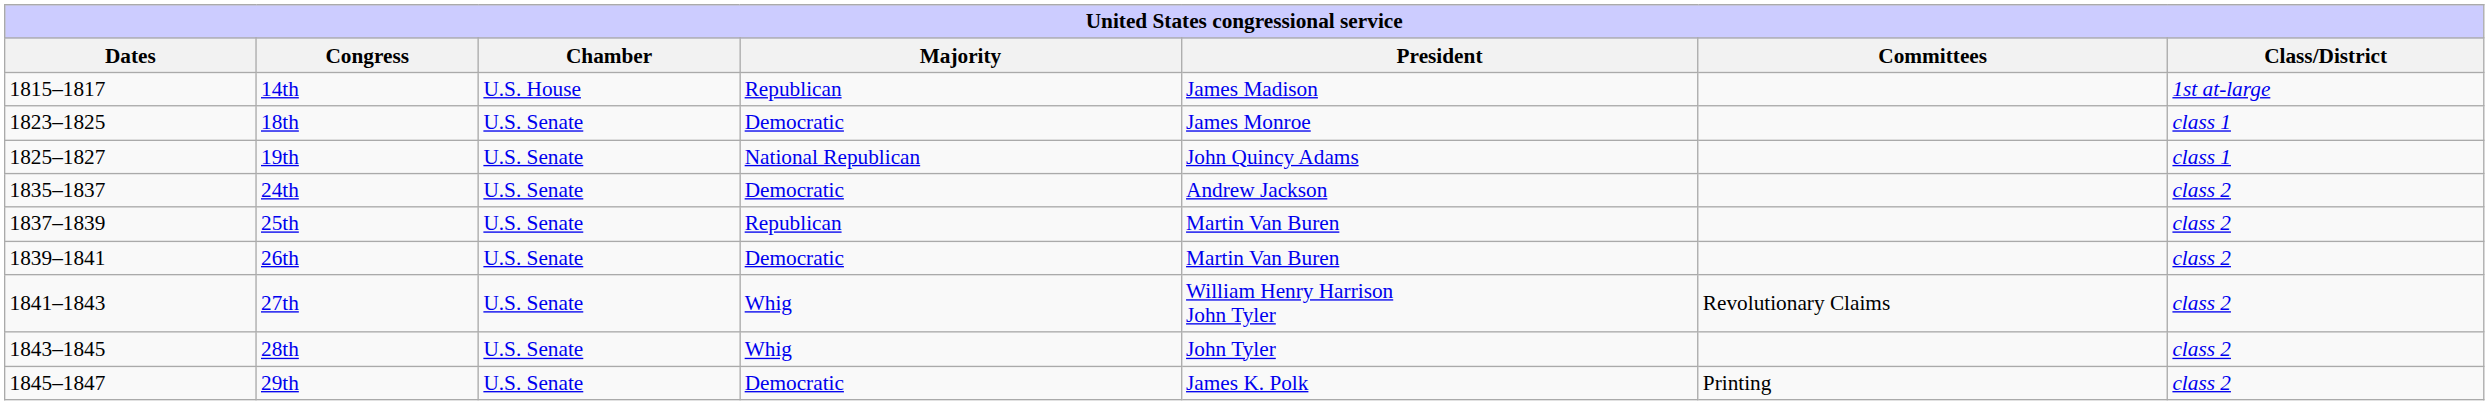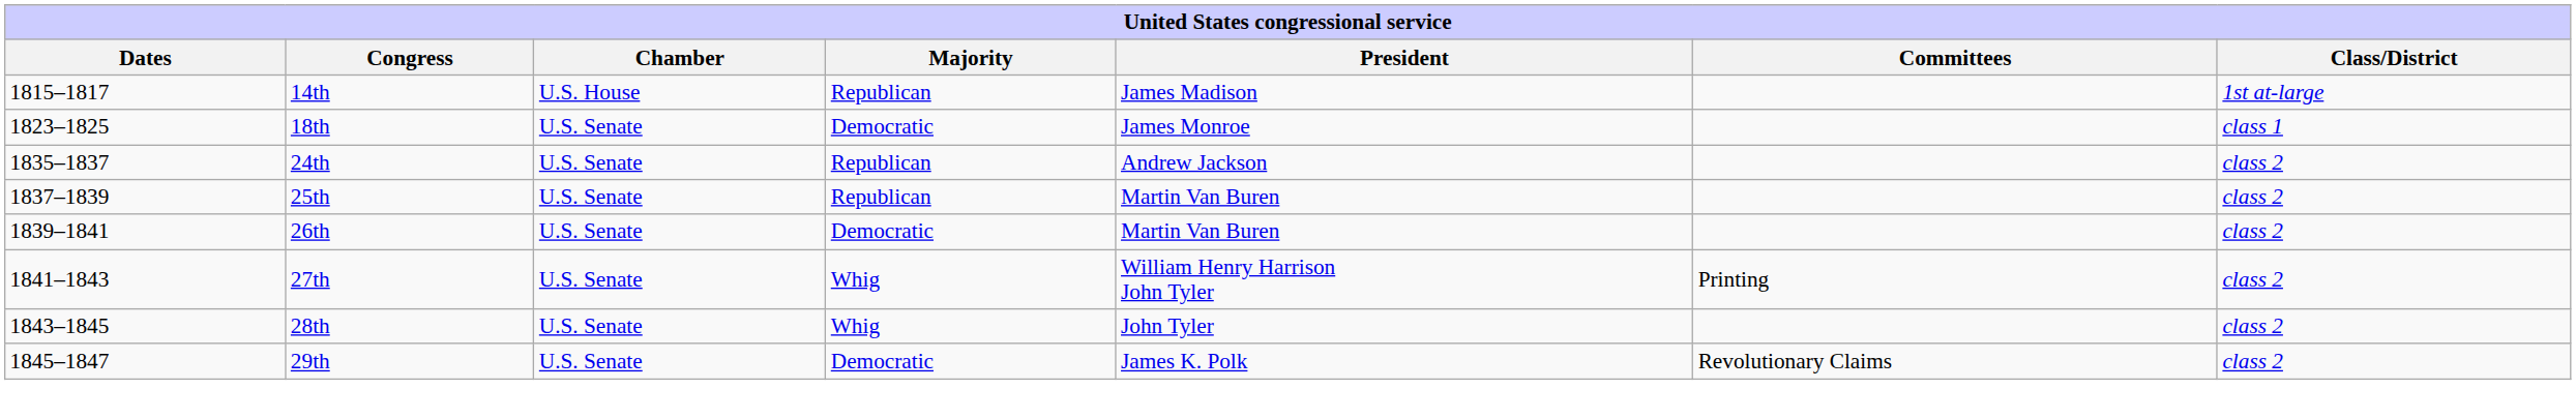 <table class=wikitable style="width: 94%" style="text-align: center;" align="center">
 <tr bgcolor=#cccccc>
 <th colspan=7 style="background: #ccccff;">United States congressional service</th>
 </tr>
 <tr>
 <th><strong>Dates</strong></th>
 <th><strong>Congress</strong></th>
 <th><strong>Chamber</strong></th>
 <th><strong>Majority</strong></th>
 <th><strong>President</strong></th>
 <th><strong>Committees</strong></th>
 <th><strong>Class/District</strong></th>
 </tr>
 <tr>
 <td>1815–1817</td>
 <td><a href='#'>14th</a></td>
 <td><a href='#'>U.S. House</a></td>
 <td><a href='#'>Republican</a></td>
 <td><a href='#'>James Madison</a></td>
 <td></td>
 <td><a href='#'><em>1st at-large</em></a></td>
 </tr>
 <tr>
 <td>1823–1825</td>
 <td><a href='#'>18th</a></td>
 <td><a href='#'>U.S. Senate</a></td>
 <td><a href='#'>Democratic</a></td>
 <td><a href='#'>James Monroe</a></td>
 <td></td>
 <td><a href='#'><em>class 1</em></a></td>
 </tr>
 <tr>
-<td>1825–1827</td>
-<td><a href='#'>19th</a></td>
-<td><a href='#'>U.S. Senate</a></td>
-<td><a href='#'>National Republican</a></td>
-<td><a href='#'>John Quincy Adams</a></td>
-<td></td>
-<td><a href='#'><em>class 1</em></a></td>
-</tr>
-<tr>
 <td>1835–1837</td>
 <td><a href='#'>24th</a></td>
 <td><a href='#'>U.S. Senate</a></td>
-<td><a href='#'>Democratic</a></td>
+<td><a href='#'>Republican</a></td>
 <td><a href='#'>Andrew Jackson</a></td>
 <td></td>
 <td><a href='#'><em>class 2</em></a></td>
 </tr>
 <tr>
 <td>1837–1839</td>
 <td><a href='#'>25th</a></td>
 <td><a href='#'>U.S. Senate</a></td>
 <td><a href='#'>Republican</a></td>
 <td><a href='#'>Martin Van Buren</a></td>
 <td></td>
 <td><a href='#'><em>class 2</em></a></td>
 </tr>
 <tr>
 <td>1839–1841</td>
 <td><a href='#'>26th</a></td>
 <td><a href='#'>U.S. Senate</a></td>
 <td><a href='#'>Democratic</a></td>
 <td><a href='#'>Martin Van Buren</a></td>
 <td></td>
 <td><a href='#'><em>class 2</em></a></td>
 </tr>
 <tr>
 <td>1841–1843</td>
 <td><a href='#'>27th</a></td>
 <td><a href='#'>U.S. Senate</a></td>
 <td><a href='#'>Whig</a></td>
 <td><a href='#'>William Henry Harrison</a><br><a href='#'>John Tyler</a></td>
-<td>Revolutionary Claims</td>
+<td>Printing</td>
 <td><a href='#'><em>class 2</em></a></td>
 </tr>
 <tr>
 <td>1843–1845</td>
 <td><a href='#'>28th</a></td>
 <td><a href='#'>U.S. Senate</a></td>
 <td><a href='#'>Whig</a></td>
 <td><a href='#'>John Tyler</a></td>
 <td></td>
 <td><a href='#'><em>class 2</em></a></td>
 </tr>
 <tr>
 <td>1845–1847</td>
 <td><a href='#'>29th</a></td>
 <td><a href='#'>U.S. Senate</a></td>
 <td><a href='#'>Democratic</a></td>
 <td><a href='#'>James K. Polk</a></td>
-<td>Printing</td>
+<td>Revolutionary Claims</td>
 <td><a href='#'><em>class 2</em></a></td>
 </tr>
 </table>
